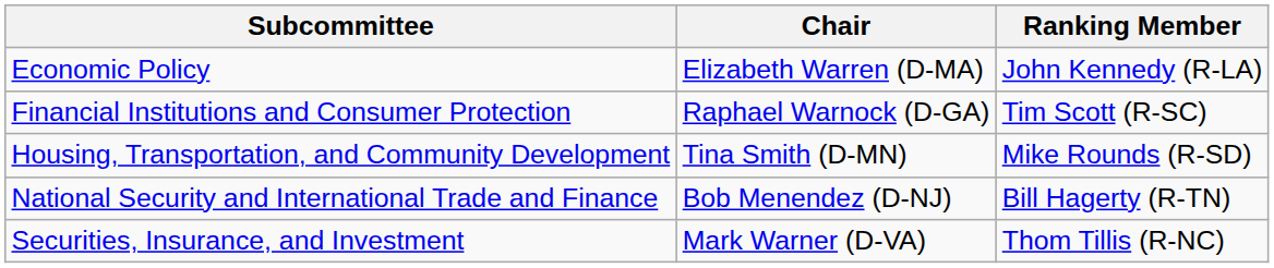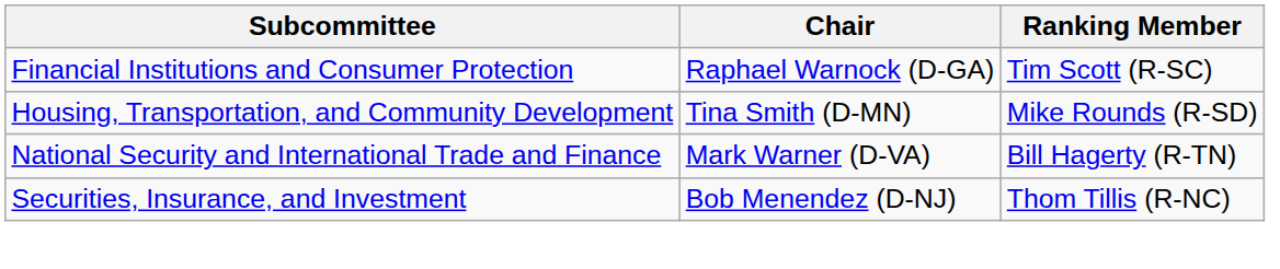 <table class="wikitable">
 <tr>
 <th>Subcommittee</th>
 <th>Chair</th>
 <th>Ranking Member</th>
-</tr>
-<tr>
-<td><a href='#'>Economic Policy</a></td>
-<td><a href='#'>Elizabeth Warren</a> (D-MA)</td>
-<td><a href='#'>John Kennedy</a> (R-LA)</td>
 </tr>
 <tr>
 <td><a href='#'>Financial Institutions and Consumer Protection</a></td>
 <td><a href='#'>Raphael Warnock</a> (D-GA)</td>
 <td><a href='#'>Tim Scott</a> (R-SC)</td>
 </tr>
 <tr>
 <td><a href='#'>Housing, Transportation, and Community Development</a></td>
 <td><a href='#'>Tina Smith</a> (D-MN)</td>
 <td><a href='#'>Mike Rounds</a> (R-SD)</td>
 </tr>
 <tr>
 <td><a href='#'>National Security and International Trade and Finance</a></td>
-<td><a href='#'>Bob Menendez</a> (D-NJ)</td>
+<td><a href='#'>Mark Warner</a> (D-VA)</td>
 <td><a href='#'>Bill Hagerty</a> (R-TN)</td>
 </tr>
 <tr>
 <td><a href='#'>Securities, Insurance, and Investment</a></td>
-<td><a href='#'>Mark Warner</a> (D-VA)</td>
+<td><a href='#'>Bob Menendez</a> (D-NJ)</td>
 <td><a href='#'>Thom Tillis</a> (R-NC)</td>
 </tr>
 </table>
